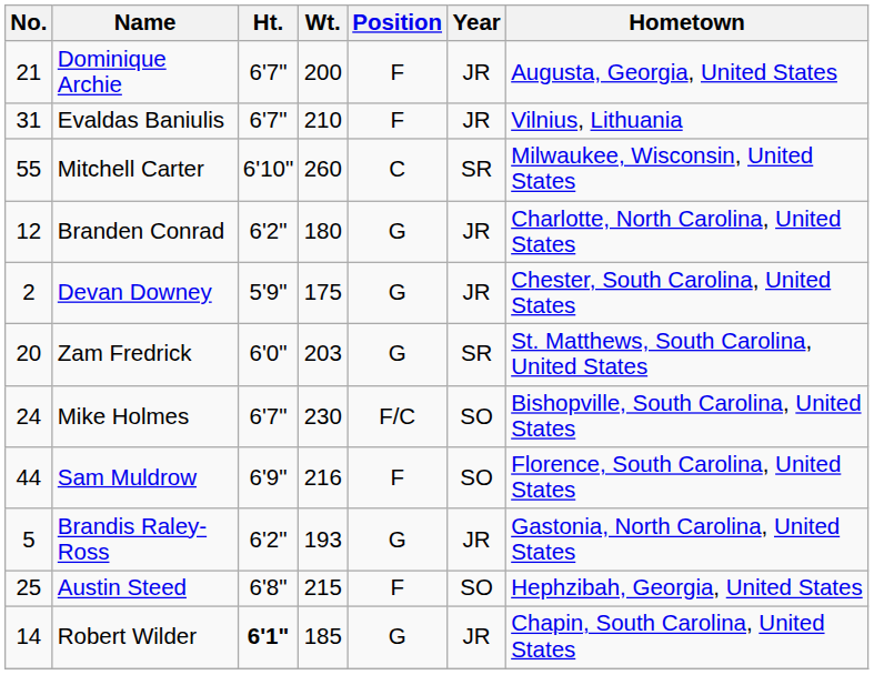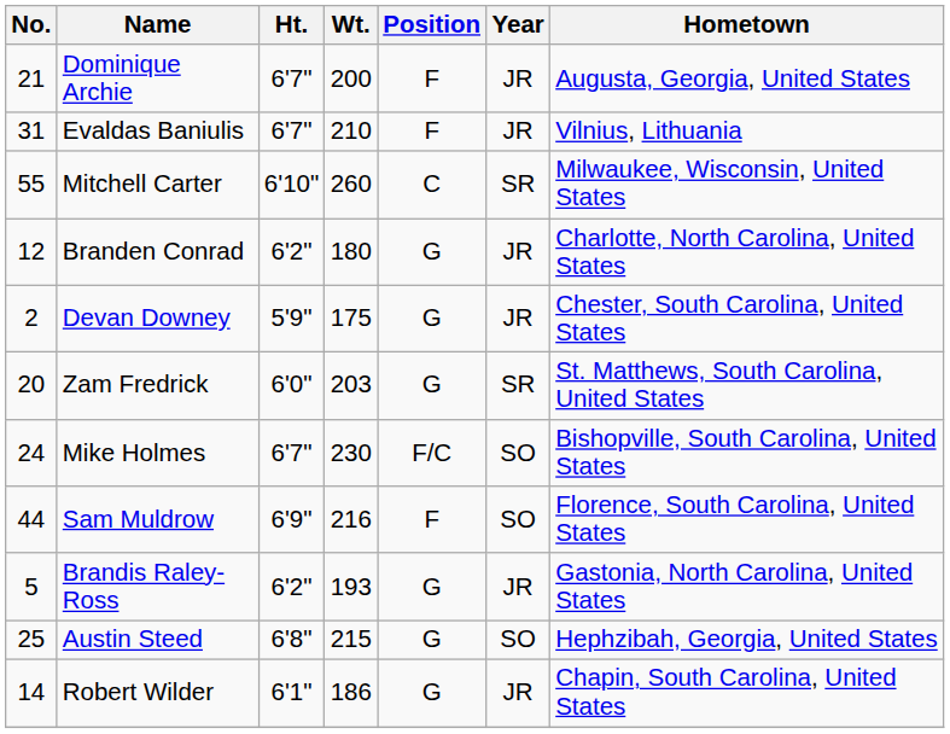 <table class="wikitable sortable" style="text-align:center">
 <tr>
 <th>No.</th>
 <th>Name</th>
 <th>Ht.</th>
 <th>Wt.</th>
 <th><a href='#'>Position</a></th>
 <th>Year</th>
 <th>Hometown</th>
 </tr>
 <tr>
 <td>21</td>
 <td style="text-align:left"><a href='#'>Dominique Archie</a></td>
 <td>6'7"</td>
 <td>200</td>
 <td>F</td>
 <td>JR</td>
 <td style="text-align:left"><a href='#'>Augusta, Georgia</a>, <a href='#'>United States</a></td>
 </tr>
 <tr>
 <td>31</td>
 <td style="text-align:left">Evaldas Baniulis</td>
 <td>6'7"</td>
 <td>210</td>
 <td>F</td>
 <td>JR</td>
 <td style="text-align:left"><a href='#'>Vilnius</a>, <a href='#'>Lithuania</a></td>
 </tr>
 <tr>
 <td>55</td>
 <td style="text-align:left">Mitchell Carter</td>
 <td>6'10"</td>
 <td>260</td>
 <td>C</td>
 <td>SR</td>
 <td style="text-align:left"><a href='#'>Milwaukee, Wisconsin</a>, <a href='#'>United States</a></td>
 </tr>
 <tr>
 <td>12</td>
 <td style="text-align:left">Branden Conrad</td>
 <td>6'2"</td>
 <td>180</td>
 <td>G</td>
 <td>JR</td>
 <td style="text-align:left"><a href='#'>Charlotte, North Carolina</a>, <a href='#'>United States</a></td>
 </tr>
 <tr>
 <td>2</td>
 <td style="text-align:left"><a href='#'>Devan Downey</a></td>
 <td>5'9"</td>
 <td>175</td>
 <td>G</td>
 <td>JR</td>
 <td style="text-align:left"><a href='#'>Chester, South Carolina</a>, <a href='#'>United States</a></td>
 </tr>
 <tr>
 <td>20</td>
 <td style="text-align:left">Zam Fredrick</td>
 <td>6'0"</td>
 <td>203</td>
 <td>G</td>
 <td>SR</td>
 <td style="text-align:left"><a href='#'>St. Matthews, South Carolina</a>, <a href='#'>United States</a></td>
 </tr>
 <tr>
 <td>24</td>
 <td style="text-align:left">Mike Holmes</td>
 <td>6'7"</td>
 <td>230</td>
 <td>F/C</td>
 <td>SO</td>
 <td style="text-align:left"><a href='#'>Bishopville, South Carolina</a>, <a href='#'>United States</a></td>
 </tr>
 <tr>
 <td>44</td>
 <td style="text-align:left"><a href='#'>Sam Muldrow</a></td>
 <td>6'9"</td>
 <td>216</td>
 <td>F</td>
 <td>SO</td>
 <td style="text-align:left"><a href='#'>Florence, South Carolina</a>, <a href='#'>United States</a></td>
 </tr>
 <tr>
 <td>5</td>
 <td style="text-align:left"><a href='#'>Brandis Raley-Ross</a></td>
 <td>6'2"</td>
 <td>193</td>
 <td>G</td>
 <td>JR</td>
 <td style="text-align:left"><a href='#'>Gastonia, North Carolina</a>, <a href='#'>United States</a></td>
 </tr>
 <tr>
 <td>25</td>
 <td style="text-align:left"><a href='#'>Austin Steed</a></td>
 <td>6'8"</td>
 <td>215</td>
-<td>F</td>
+<td>G</td>
 <td>SO</td>
 <td style="text-align:left"><a href='#'>Hephzibah, Georgia</a>, <a href='#'>United States</a></td>
 </tr>
 <tr>
 <td>14</td>
 <td style="text-align:left">Robert Wilder</td>
-<td><strong>6'1"</strong></td>
-<td>185</td>
+<td>6'1"</td>
+<td>186</td>
 <td>G</td>
 <td>JR</td>
 <td style="text-align:left"><a href='#'>Chapin, South Carolina</a>, <a href='#'>United States</a></td>
 </tr>
 <tr>
 </tr>
 </table>
